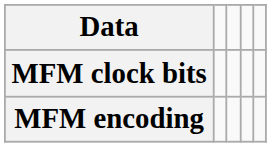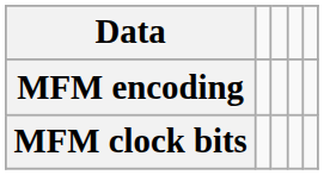 <table class=wikitable>
 <tr>
 <th>Data</th>
+<td></td>
+<td></td>
+<td></td>
+<td></td>
+</tr>
+<tr>
+<th>MFM encoding</th>
 <td></td>
 <td></td>
 <td></td>
 <td></td>
 </tr>
 <tr>
 <th>MFM clock bits</th>
 <td></td>
 <td></td>
 <td></td>
 <td></td>
 </tr>
-<tr>
-<th>MFM encoding</th>
-<td></td>
-<td></td>
-<td></td>
-<td></td>
-</tr>
 </table>
